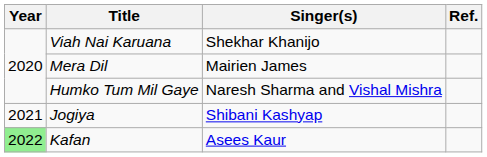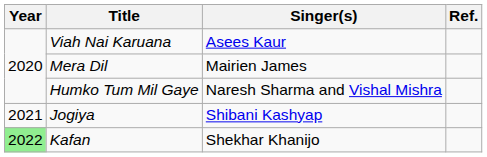 <table class="wikitable">
 <tr>
 <th>Year</th>
 <th>Title</th>
 <th>Singer(s)</th>
 <th>Ref.</th>
 </tr>
 <tr>
 <td rowspan="3">2020</td>
 <td><em>Viah Nai Karuana</em></td>
-<td>Shekhar Khanijo</td>
+<td><a href='#'>Asees Kaur</a></td>
 <td></td>
 </tr>
 <tr>
 <td><em>Mera Dil</em></td>
 <td>Mairien James</td>
 <td></td>
 </tr>
 <tr>
 <td><em>Humko Tum Mil Gaye</em></td>
 <td>Naresh Sharma and <a href='#'>Vishal Mishra</a></td>
 <td></td>
 </tr>
 <tr>
 <td>2021</td>
 <td><em>Jogiya</em></td>
 <td><a href='#'>Shibani Kashyap</a></td>
 <td></td>
 </tr>
 <tr>
 <td style="background: lightgreen;">2022</td>
 <td><em>Kafan</em></td>
-<td><a href='#'>Asees Kaur</a></td>
+<td>Shekhar Khanijo</td>
 <td></td>
 </tr>
 </table>
